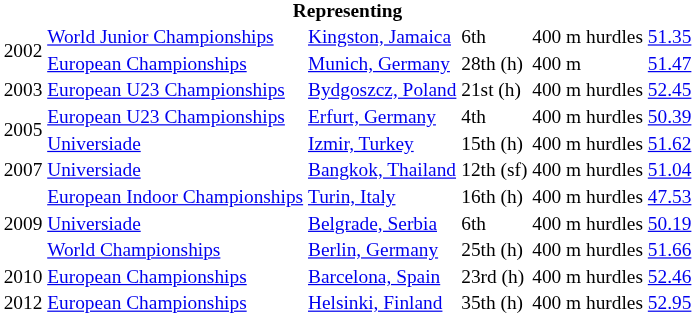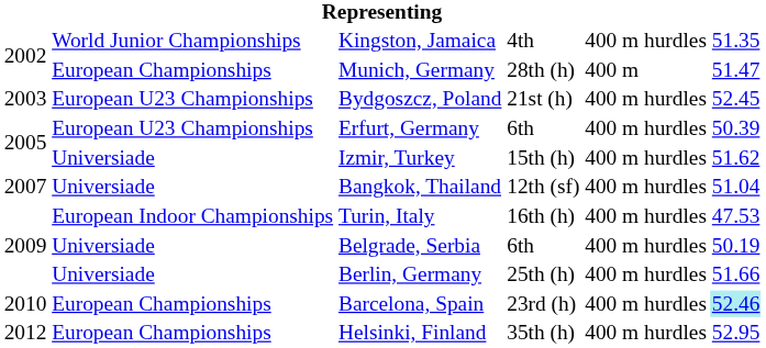 <table>
 <tr>
 <th colspan="6">Representing </th>
 </tr>
 <tr>
 <td rowspan=2>2002</td>
 <td><a href='#'>World Junior Championships</a></td>
 <td><a href='#'>Kingston, Jamaica</a></td>
-<td>6th</td>
+<td>4th</td>
 <td>400 m hurdles</td>
 <td><a href='#'>51.35</a></td>
 </tr>
 <tr>
 <td><a href='#'>European Championships</a></td>
 <td><a href='#'>Munich, Germany</a></td>
 <td>28th (h)</td>
 <td>400 m</td>
 <td><a href='#'>51.47</a></td>
 </tr>
 <tr>
 <td>2003</td>
 <td><a href='#'>European U23 Championships</a></td>
 <td><a href='#'>Bydgoszcz, Poland</a></td>
 <td>21st (h)</td>
 <td>400 m hurdles</td>
 <td><a href='#'>52.45</a></td>
 </tr>
 <tr>
 <td rowspan=2>2005</td>
 <td><a href='#'>European U23 Championships</a></td>
 <td><a href='#'>Erfurt, Germany</a></td>
-<td>4th</td>
+<td>6th</td>
 <td>400 m hurdles</td>
 <td><a href='#'>50.39</a></td>
 </tr>
 <tr>
 <td><a href='#'>Universiade</a></td>
 <td><a href='#'>Izmir, Turkey</a></td>
 <td>15th (h)</td>
 <td>400 m hurdles</td>
 <td><a href='#'>51.62</a></td>
 </tr>
 <tr>
 <td>2007</td>
 <td><a href='#'>Universiade</a></td>
 <td><a href='#'>Bangkok, Thailand</a></td>
 <td>12th (sf)</td>
 <td>400 m hurdles</td>
 <td><a href='#'>51.04</a></td>
 </tr>
 <tr>
 <td rowspan=3>2009</td>
 <td><a href='#'>European Indoor Championships</a></td>
 <td><a href='#'>Turin, Italy</a></td>
 <td>16th (h)</td>
 <td>400 m hurdles</td>
 <td><a href='#'>47.53</a></td>
 </tr>
 <tr>
 <td><a href='#'>Universiade</a></td>
 <td><a href='#'>Belgrade, Serbia</a></td>
 <td>6th</td>
 <td>400 m hurdles</td>
 <td><a href='#'>50.19</a></td>
 </tr>
 <tr>
-<td><a href='#'>World Championships</a></td>
+<td><a href='#'>Universiade</a></td>
 <td><a href='#'>Berlin, Germany</a></td>
 <td>25th (h)</td>
 <td>400 m hurdles</td>
 <td><a href='#'>51.66</a></td>
 </tr>
 <tr>
 <td>2010</td>
 <td><a href='#'>European Championships</a></td>
 <td><a href='#'>Barcelona, Spain</a></td>
 <td>23rd (h)</td>
 <td>400 m hurdles</td>
-<td><a href='#'>52.46</a></td>
+<td style="background: paleturquoise;"><a href='#'>52.46</a></td>
 </tr>
 <tr>
 <td>2012</td>
 <td><a href='#'>European Championships</a></td>
 <td><a href='#'>Helsinki, Finland</a></td>
 <td>35th (h)</td>
 <td>400 m hurdles</td>
 <td><a href='#'>52.95</a></td>
 </tr>
 </table>
